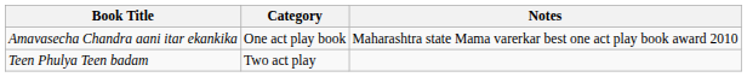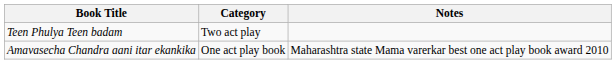 <table class="wikitable sortable plainrowheaders">
 <tr>
 <th>Book Title</th>
 <th class="unsortable">Category</th>
 <th class="unsortable">Notes</th>
 </tr>
 <tr>
+<td><em>Teen Phulya Teen badam</em></td>
+<td>Two act play</td>
+<td></td>
+</tr>
+<tr>
 <td><em>Amavasecha Chandra aani itar ekankika</em></td>
 <td>One act play book</td>
 <td>Maharashtra state Mama varerkar best one act play book award 2010</td>
 </tr>
-<tr>
-<td><em>Teen Phulya Teen badam</em></td>
-<td>Two act play</td>
-<td></td>
-</tr>
 </table>
